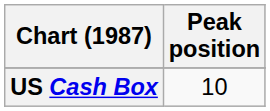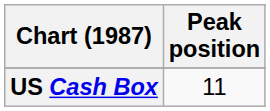 <table class="wikitable plainrowheaders">
 <tr>
 <th>Chart (1987)</th>
 <th>Peak<br>position</th>
 </tr>
 <tr>
 </tr>
 <tr>
 </tr>
 <tr>
 </tr>
 <tr>
 </tr>
 <tr>
 <th scope="row">US <a href='#'><em>Cash Box</em></a></th>
-<td style="text-align:center;">10</td>
+<td style="text-align:center;">11</td>
 </tr>
 </table>
